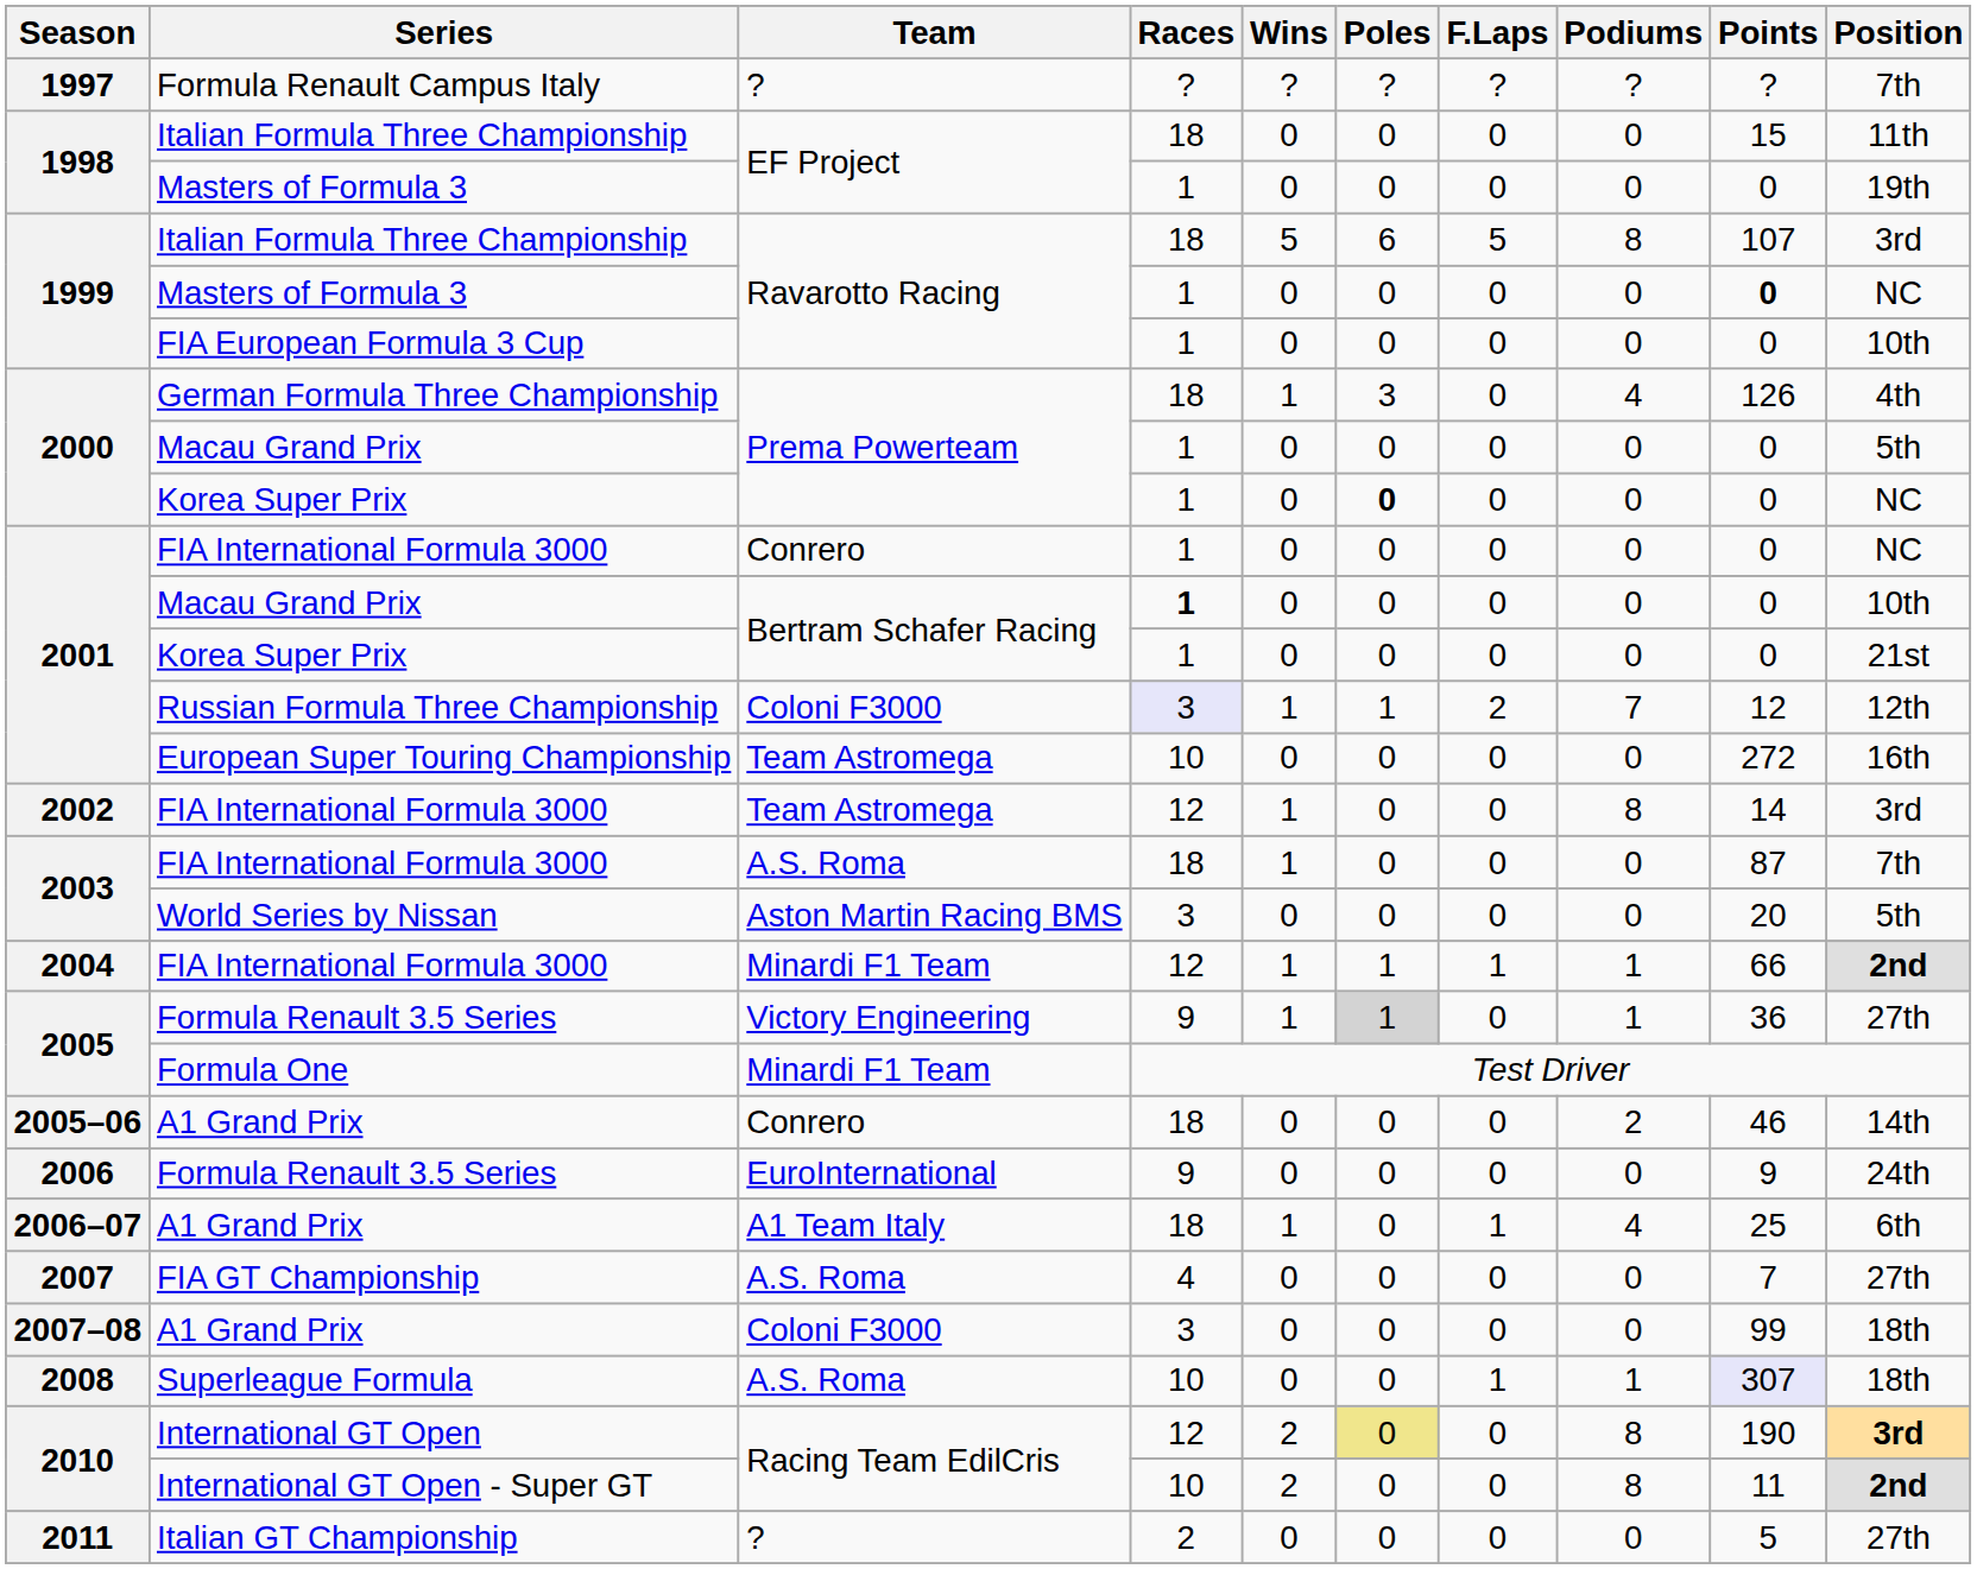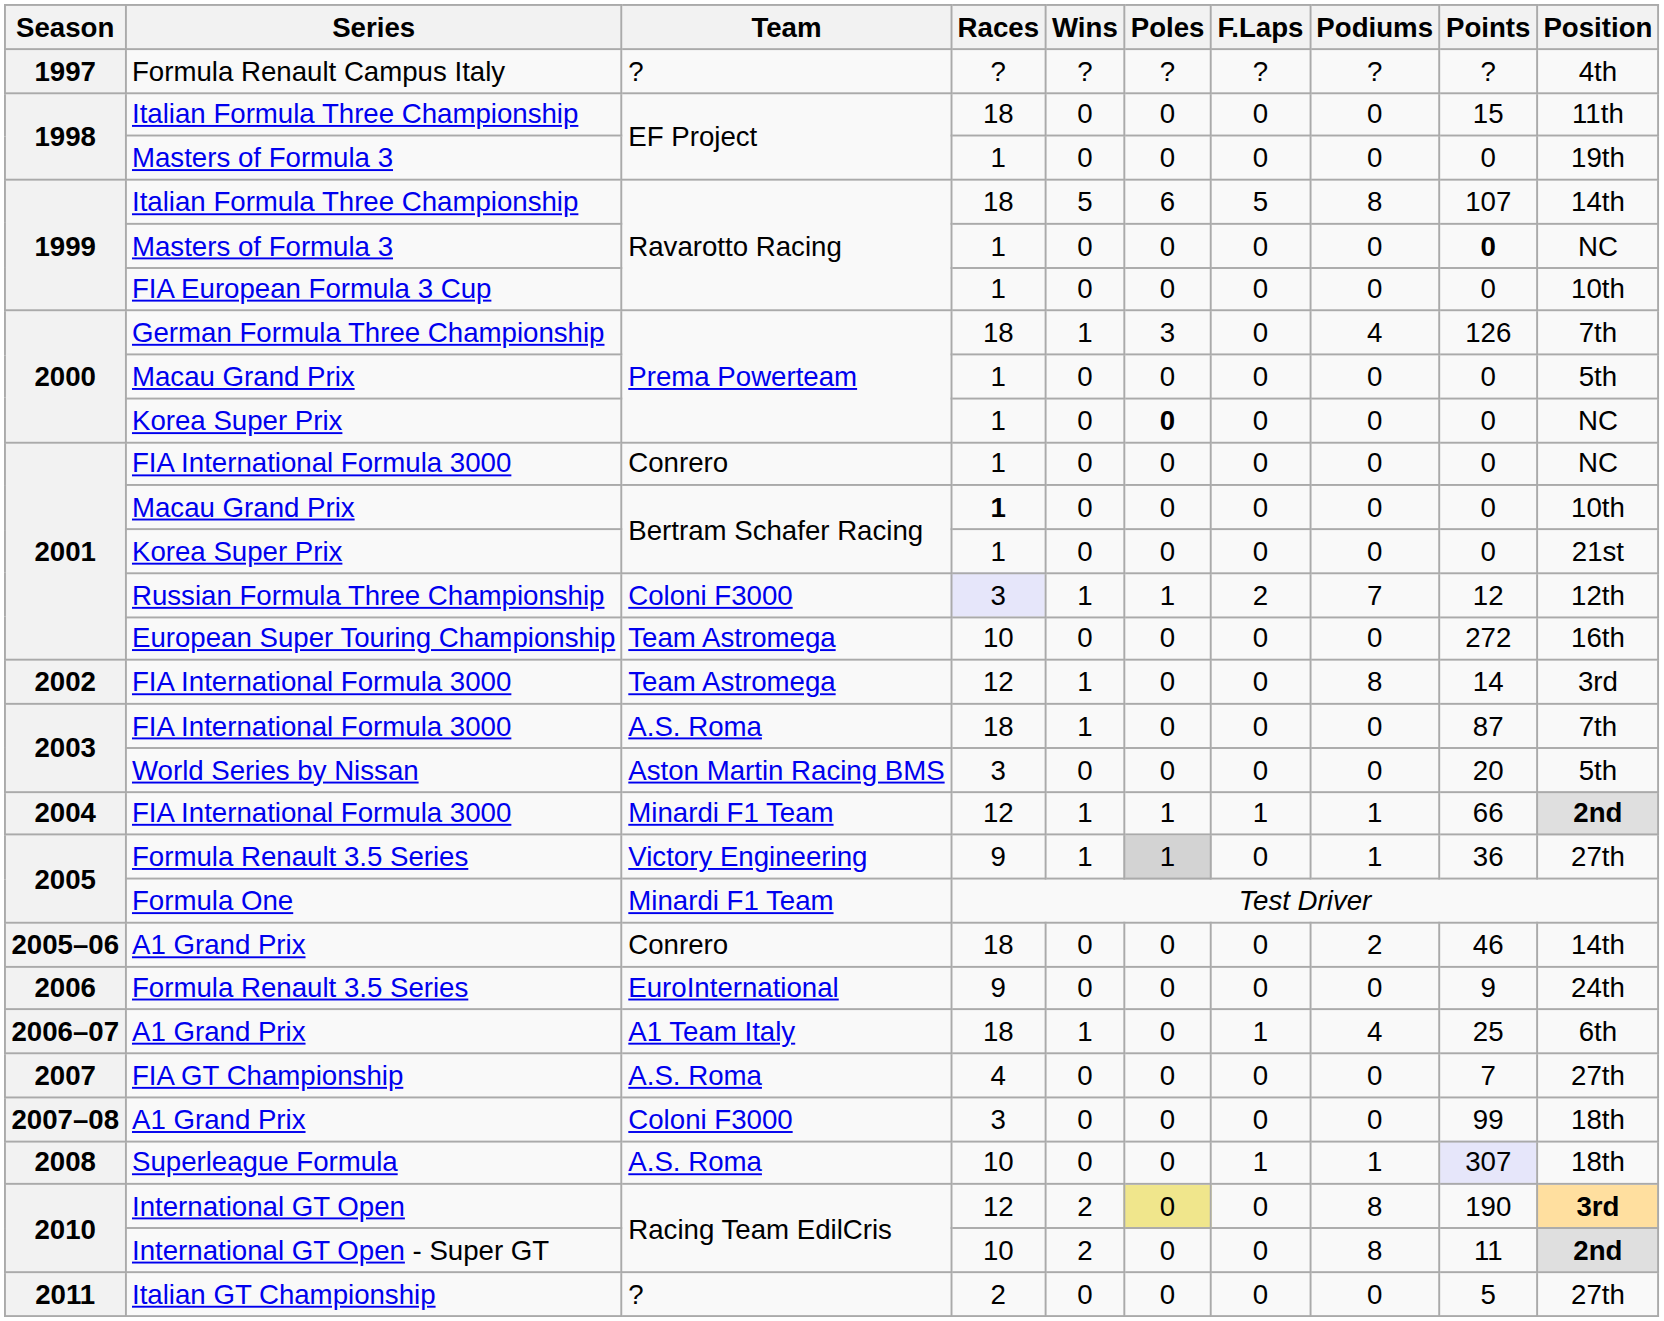 <table class="wikitable" style="font-size: 90%; text-align:center">
 <tr>
 <th>Season</th>
 <th>Series</th>
 <th>Team</th>
 <th>Races</th>
 <th>Wins</th>
 <th>Poles</th>
 <th>F.Laps</th>
 <th>Podiums</th>
 <th>Points</th>
 <th>Position</th>
 </tr>
 <tr>
 <th>1997</th>
 <td align=left>Formula Renault Campus Italy</td>
 <td align=left>?</td>
 <td>?</td>
 <td>?</td>
 <td>?</td>
 <td>?</td>
 <td>?</td>
 <td>?</td>
-<td>7th</td>
+<td>4th</td>
 </tr>
 <tr>
 <th rowspan=2>1998</th>
 <td align=left><a href='#'>Italian Formula Three Championship</a></td>
 <td rowspan=2 align=left>EF Project</td>
 <td>18</td>
 <td>0</td>
 <td>0</td>
 <td>0</td>
 <td>0</td>
 <td>15</td>
 <td>11th</td>
 </tr>
 <tr>
 <td align=left><a href='#'>Masters of Formula 3</a></td>
 <td>1</td>
 <td>0</td>
 <td>0</td>
 <td>0</td>
 <td>0</td>
 <td>0</td>
 <td>19th</td>
 </tr>
 <tr>
 <th rowspan=3>1999</th>
 <td align=left><a href='#'>Italian Formula Three Championship</a></td>
 <td rowspan=3 align=left>Ravarotto Racing</td>
 <td>18</td>
 <td>5</td>
 <td>6</td>
 <td>5</td>
 <td>8</td>
 <td>107</td>
-<td>3rd</td>
+<td>14th</td>
 </tr>
 <tr>
 <td align=left><a href='#'>Masters of Formula 3</a></td>
 <td>1</td>
 <td>0</td>
 <td>0</td>
 <td>0</td>
 <td>0</td>
 <td><strong>0</strong></td>
 <td>NC</td>
 </tr>
 <tr>
 <td align=left><a href='#'>FIA European Formula 3 Cup</a></td>
 <td>1</td>
 <td>0</td>
 <td>0</td>
 <td>0</td>
 <td>0</td>
 <td>0</td>
 <td>10th</td>
 </tr>
 <tr>
 <th rowspan=3>2000</th>
 <td align=left><a href='#'>German Formula Three Championship</a></td>
 <td rowspan=3 align=left><a href='#'>Prema Powerteam</a></td>
 <td>18</td>
 <td>1</td>
 <td>3</td>
 <td>0</td>
 <td>4</td>
 <td>126</td>
-<td>4th</td>
+<td>7th</td>
 </tr>
 <tr>
 <td align=left><a href='#'>Macau Grand Prix</a></td>
 <td>1</td>
 <td>0</td>
 <td>0</td>
 <td>0</td>
 <td>0</td>
 <td>0</td>
 <td>5th</td>
 </tr>
 <tr>
 <td align=left><a href='#'>Korea Super Prix</a></td>
 <td>1</td>
 <td>0</td>
 <td><strong>0</strong></td>
 <td>0</td>
 <td>0</td>
 <td>0</td>
 <td>NC</td>
 </tr>
 <tr>
 <th rowspan=5>2001</th>
 <td align=left><a href='#'>FIA International Formula 3000</a></td>
 <td align=left>Conrero</td>
 <td>1</td>
 <td>0</td>
 <td>0</td>
 <td>0</td>
 <td>0</td>
 <td>0</td>
 <td>NC</td>
 </tr>
 <tr>
 <td align=left><a href='#'>Macau Grand Prix</a></td>
 <td rowspan=2 align=left>Bertram Schafer Racing</td>
 <td><strong>1</strong></td>
 <td>0</td>
 <td>0</td>
 <td>0</td>
 <td>0</td>
 <td>0</td>
 <td>10th</td>
 </tr>
 <tr>
 <td align=left><a href='#'>Korea Super Prix</a></td>
 <td>1</td>
 <td>0</td>
 <td>0</td>
 <td>0</td>
 <td>0</td>
 <td>0</td>
 <td>21st</td>
 </tr>
 <tr>
 <td align=left><a href='#'>Russian Formula Three Championship</a></td>
 <td align=left><a href='#'>Coloni F3000</a></td>
 <td style="background: lavender;">3</td>
 <td>1</td>
 <td>1</td>
 <td>2</td>
 <td>7</td>
 <td>12</td>
 <td>12th</td>
 </tr>
 <tr>
 <td align=left nowrap><a href='#'>European Super Touring Championship</a></td>
 <td align=left><a href='#'>Team Astromega</a></td>
 <td>10</td>
 <td>0</td>
 <td>0</td>
 <td>0</td>
 <td>0</td>
 <td>272</td>
 <td>16th</td>
 </tr>
 <tr>
 <th>2002</th>
 <td align=left><a href='#'>FIA International Formula 3000</a></td>
 <td align=left><a href='#'>Team Astromega</a></td>
 <td>12</td>
 <td>1</td>
 <td>0</td>
 <td>0</td>
 <td>8</td>
 <td>14</td>
 <td>3rd</td>
 </tr>
 <tr>
 <th rowspan=2>2003</th>
 <td align=left><a href='#'>FIA International Formula 3000</a></td>
 <td align=left><a href='#'>A.S. Roma</a></td>
 <td>18</td>
 <td>1</td>
 <td>0</td>
 <td>0</td>
 <td>0</td>
 <td>87</td>
 <td>7th</td>
 </tr>
 <tr>
 <td align=left><a href='#'>World Series by Nissan</a></td>
 <td align=left nowrap><a href='#'>Aston Martin Racing BMS</a></td>
 <td>3</td>
 <td>0</td>
 <td>0</td>
 <td>0</td>
 <td>0</td>
 <td>20</td>
 <td>5th</td>
 </tr>
 <tr>
 <th>2004</th>
 <td align=left><a href='#'>FIA International Formula 3000</a></td>
 <td align=left><a href='#'>Minardi F1 Team</a></td>
 <td>12</td>
 <td>1</td>
 <td>1</td>
 <td>1</td>
 <td>1</td>
 <td>66</td>
 <td style="background:#DFDFDF;"><strong>2nd</strong></td>
 </tr>
 <tr>
 <th rowspan=2>2005</th>
 <td align=left><a href='#'>Formula Renault 3.5 Series</a></td>
 <td align=left><a href='#'>Victory Engineering</a></td>
 <td>9</td>
 <td>1</td>
 <td style="background: lightgrey;">1</td>
 <td>0</td>
 <td>1</td>
 <td>36</td>
 <td>27th</td>
 </tr>
 <tr>
 <td align=left><a href='#'>Formula One</a></td>
 <td align=left><a href='#'>Minardi F1 Team</a></td>
 <td colspan=7><em>Test Driver</em></td>
 </tr>
 <tr>
 <th>2005–06</th>
 <td align=left><a href='#'>A1 Grand Prix</a></td>
 <td align=left>Conrero</td>
 <td>18</td>
 <td>0</td>
 <td>0</td>
 <td>0</td>
 <td>2</td>
 <td>46</td>
 <td>14th</td>
 </tr>
 <tr>
 <th>2006</th>
 <td align=left><a href='#'>Formula Renault 3.5 Series</a></td>
 <td align=left><a href='#'>EuroInternational</a></td>
 <td>9</td>
 <td>0</td>
 <td>0</td>
 <td>0</td>
 <td>0</td>
 <td>9</td>
 <td>24th</td>
 </tr>
 <tr>
 <th nowrap>2006–07</th>
 <td align=left><a href='#'>A1 Grand Prix</a></td>
 <td align=left><a href='#'>A1 Team Italy</a></td>
 <td>18</td>
 <td>1</td>
 <td>0</td>
 <td>1</td>
 <td>4</td>
 <td>25</td>
 <td>6th</td>
 </tr>
 <tr>
 <th>2007</th>
 <td align=left><a href='#'>FIA GT Championship</a></td>
 <td align=left><a href='#'>A.S. Roma</a></td>
 <td>4</td>
 <td>0</td>
 <td>0</td>
 <td>0</td>
 <td>0</td>
 <td>7</td>
 <td>27th</td>
 </tr>
 <tr>
 <th>2007–08</th>
 <td align=left><a href='#'>A1 Grand Prix</a></td>
 <td align=left><a href='#'>Coloni F3000</a></td>
 <td>3</td>
 <td>0</td>
 <td>0</td>
 <td>0</td>
 <td>0</td>
 <td>99</td>
 <td>18th</td>
 </tr>
 <tr>
 <th>2008</th>
 <td align=left><a href='#'>Superleague Formula</a></td>
 <td align=left><a href='#'>A.S. Roma</a></td>
 <td>10</td>
 <td>0</td>
 <td>0</td>
 <td>1</td>
 <td>1</td>
 <td style="background: lavender;">307</td>
 <td>18th</td>
 </tr>
 <tr>
 <th rowspan=2>2010</th>
 <td align=left><a href='#'>International GT Open</a></td>
 <td rowspan=2 align=left>Racing Team EdilCris</td>
 <td>12</td>
 <td>2</td>
 <td style="background: khaki;">0</td>
 <td>0</td>
 <td>8</td>
 <td>190</td>
 <td style="background:#FFDF9F;"><strong>3rd</strong></td>
 </tr>
 <tr>
 <td align=left><a href='#'>International GT Open</a> - Super GT</td>
 <td>10</td>
 <td>2</td>
 <td>0</td>
 <td>0</td>
 <td>8</td>
 <td>11</td>
 <td style="background:#DFDFDF;"><strong>2nd</strong></td>
 </tr>
 <tr>
 <th>2011</th>
 <td align=left><a href='#'>Italian GT Championship</a></td>
 <td align=left>?</td>
 <td>2</td>
 <td>0</td>
 <td>0</td>
 <td>0</td>
 <td>0</td>
 <td>5</td>
 <td>27th</td>
 </tr>
 <tr>
 </tr>
 </table>
